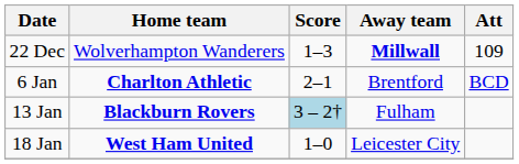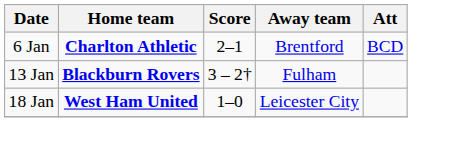 <table class="wikitable" style="text-align:center">
 <tr>
 <th>Date</th>
 <th>Home team</th>
 <th>Score</th>
 <th>Away team</th>
 <th>Att</th>
-</tr>
-<tr>
-<td>22 Dec</td>
-<td><a href='#'>Wolverhampton Wanderers</a></td>
-<td>1–3</td>
-<td><strong><a href='#'>Millwall</a></strong></td>
-<td>109</td>
 </tr>
 <tr>
 <td>6 Jan</td>
 <td><strong><a href='#'>Charlton Athletic</a></strong></td>
 <td>2–1</td>
 <td><a href='#'>Brentford</a></td>
 <td><a href='#'>BCD</a></td>
 </tr>
 <tr>
 <td>13 Jan</td>
 <td><strong><a href='#'>Blackburn Rovers</a></strong></td>
-<td style="background: lightblue;">3 – 2†</td>
+<td>3 – 2†</td>
 <td><a href='#'>Fulham</a></td>
 <td></td>
 </tr>
 <tr>
 <td>18 Jan</td>
 <td><strong><a href='#'>West Ham United</a></strong></td>
 <td>1–0</td>
 <td><a href='#'>Leicester City</a></td>
 <td></td>
 </tr>
 <tr>
 </tr>
 </table>
